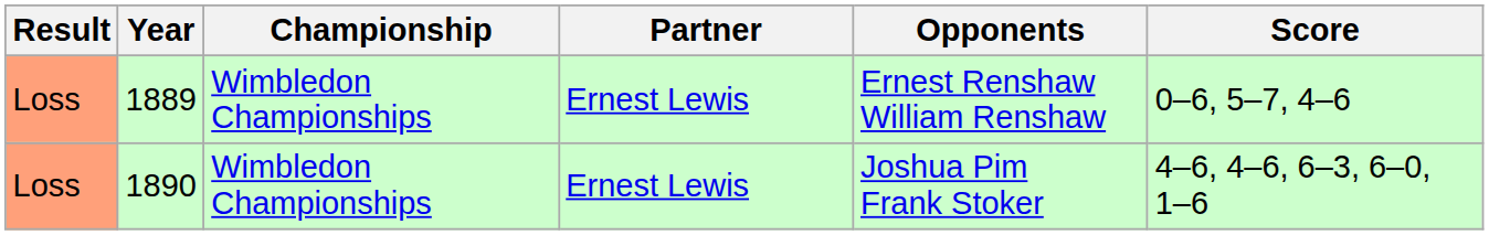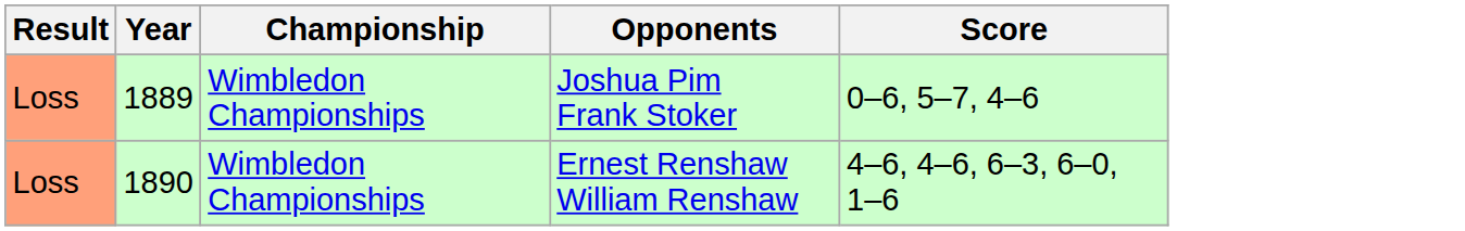 <table class="sortable wikitable">
 <tr>
 <th style="width:40px">Result</th>
 <th style="width:30px">Year</th>
 <th style="width:170px">Championship</th>
-<th style="width:140px">Partner</th>
 <th style="width:140px">Opponents</th>
 <th style="width:160px" class="unsortable">Score</th>
 </tr>
 <tr style="background:#ccffcc;">
 <td style="background:#ffa07a;">Loss</td>
 <td>1889</td>
 <td><a href='#'>Wimbledon Championships</a></td>
-<td> <a href='#'>Ernest Lewis</a></td>
-<td> <a href='#'>Ernest Renshaw</a> <br>  <a href='#'>William Renshaw</a></td>
+<td> <a href='#'>Joshua Pim</a> <br>  <a href='#'>Frank Stoker</a></td>
 <td>0–6, 5–7, 4–6</td>
 </tr>
 <tr style="background:#ccffcc;">
 <td style="background:#ffa07a;">Loss</td>
 <td>1890</td>
 <td><a href='#'>Wimbledon Championships</a></td>
-<td> <a href='#'>Ernest Lewis</a></td>
-<td> <a href='#'>Joshua Pim</a> <br>  <a href='#'>Frank Stoker</a></td>
+<td> <a href='#'>Ernest Renshaw</a> <br>  <a href='#'>William Renshaw</a></td>
 <td>4–6, 4–6, 6–3, 6–0, 1–6</td>
 </tr>
 </table>
